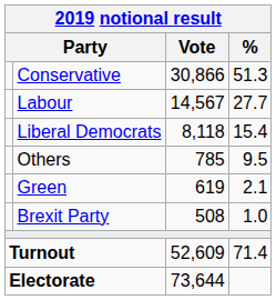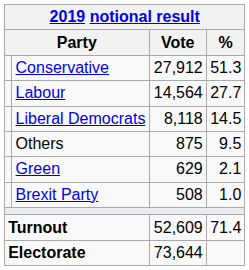 <table class="wikitable">
 <tr>
 <th colspan="4"><a href='#'>2019</a> <a href='#'>notional result</a></th>
 </tr>
 <tr>
 <th bgcolor="#DDDDFF" width="130px" colspan="2">Party</th>
 <th bgcolor="#DDDDFF" width="50px">Vote</th>
 <th bgcolor="#DDDDFF" width="30px">%</th>
 </tr>
 <tr>
 <td></td>
 <td><a href='#'>Conservative</a></td>
-<td align=right>30,866</td>
+<td align=right>27,912</td>
 <td align=right>51.3</td>
 </tr>
 <tr>
 <td></td>
 <td><a href='#'>Labour</a></td>
-<td align=right>14,567</td>
+<td align=right>14,564</td>
 <td align=right>27.7</td>
 </tr>
 <tr>
 <td></td>
 <td><a href='#'>Liberal Democrats</a></td>
 <td align=right>8,118</td>
-<td align=right>15.4</td>
+<td align=right>14.5</td>
 </tr>
 <tr>
 <td></td>
 <td>Others</td>
-<td align=right>785</td>
+<td align=right>875</td>
 <td align=right>9.5</td>
 </tr>
 <tr>
 <td></td>
 <td><a href='#'>Green</a></td>
-<td align=right>619</td>
+<td align=right>629</td>
 <td align=right>2.1</td>
 </tr>
 <tr>
 <td></td>
 <td><a href='#'>Brexit Party</a></td>
 <td align=right>508</td>
 <td align=right>1.0</td>
 </tr>
 <tr>
 <td colspan="4" bgcolor="#EAECF0"></td>
 </tr>
 <tr>
 <td colspan="2"><strong>Turnout</strong></td>
 <td align=right>52,609</td>
 <td align=right>71.4</td>
 </tr>
 <tr>
 <td colspan="2"><strong>Electorate</strong></td>
 <td align=right>73,644</td>
 </tr>
 </table>
